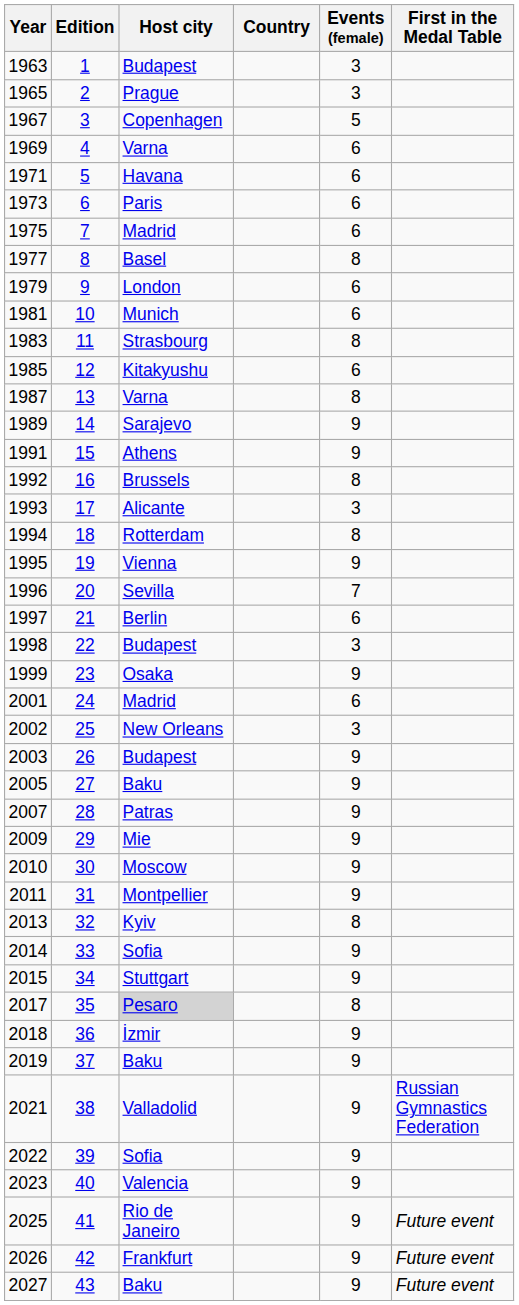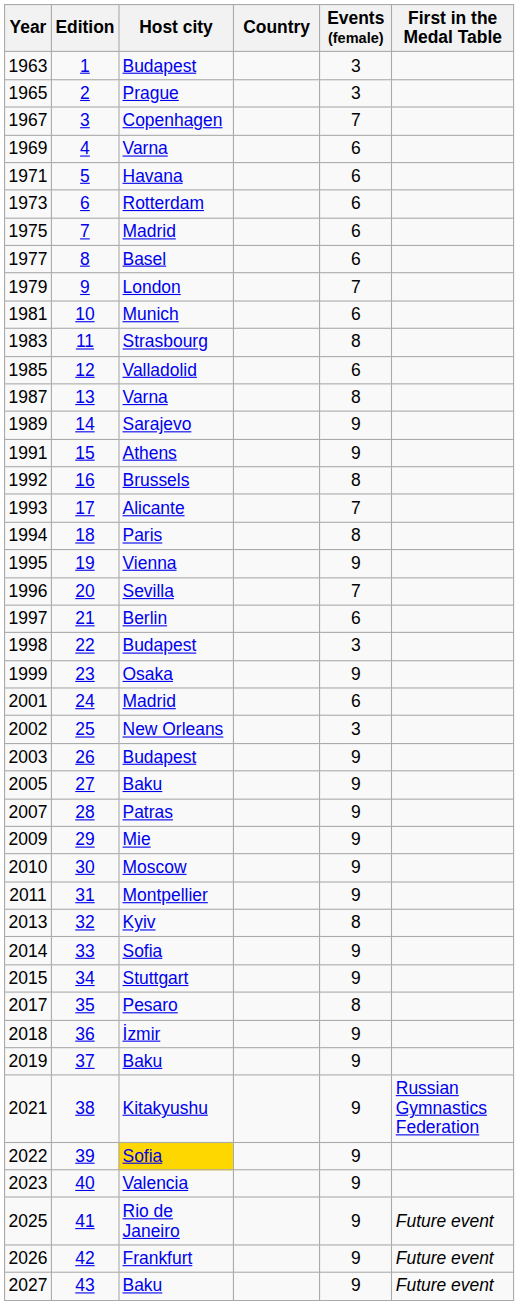 <table class="wikitable" style="border-collapse: collapse; width:75%;">
 <tr bgcolor="efefef">
 <th width=30>Year</th>
 <th width=30>Edition</th>
 <th width=140>Host city</th>
 <th width=140>Country</th>
 <th width=100>Events<small><br>(female)</small></th>
 <th width=240>First in the Medal Table</th>
 </tr>
 <tr>
 <td align=center>1963</td>
 <td align=center><a href='#'>1</a></td>
 <td><a href='#'>Budapest</a></td>
 <td></td>
 <td align=center>3</td>
 <td></td>
 </tr>
 <tr>
 <td align=center>1965</td>
 <td align=center><a href='#'>2</a></td>
 <td><a href='#'>Prague</a></td>
 <td></td>
 <td align=center>3</td>
 <td></td>
 </tr>
 <tr>
 <td align=center>1967</td>
 <td align=center><a href='#'>3</a></td>
 <td><a href='#'>Copenhagen</a></td>
 <td></td>
-<td align=center>5</td>
+<td align=center>7</td>
 <td></td>
 </tr>
 <tr>
 <td align=center>1969</td>
 <td align=center><a href='#'>4</a></td>
 <td><a href='#'>Varna</a></td>
 <td></td>
 <td align=center>6</td>
 <td></td>
 </tr>
 <tr>
 <td align=center>1971</td>
 <td align=center><a href='#'>5</a></td>
 <td><a href='#'>Havana</a></td>
 <td></td>
 <td align=center>6</td>
 <td></td>
 </tr>
 <tr>
 <td align=center>1973</td>
 <td align=center><a href='#'>6</a></td>
-<td><a href='#'>Paris</a></td>
+<td><a href='#'>Rotterdam</a></td>
 <td></td>
 <td align=center>6</td>
 <td></td>
 </tr>
 <tr>
 <td align=center>1975</td>
 <td align=center><a href='#'>7</a></td>
 <td><a href='#'>Madrid</a></td>
 <td></td>
 <td align=center>6</td>
 <td></td>
 </tr>
 <tr>
 <td align=center>1977</td>
 <td align=center><a href='#'>8</a></td>
 <td><a href='#'>Basel</a></td>
 <td></td>
-<td align=center>8</td>
+<td align=center>6</td>
 <td></td>
 </tr>
 <tr>
 <td align=center>1979</td>
 <td align=center><a href='#'>9</a></td>
 <td><a href='#'>London</a></td>
 <td></td>
-<td align=center>6</td>
+<td align=center>7</td>
 <td></td>
 </tr>
 <tr>
 <td align=center>1981</td>
 <td align=center><a href='#'>10</a></td>
 <td><a href='#'>Munich</a></td>
 <td></td>
 <td align=center>6</td>
 <td></td>
 </tr>
 <tr>
 <td align=center>1983</td>
 <td align=center><a href='#'>11</a></td>
 <td><a href='#'>Strasbourg</a></td>
 <td></td>
 <td align=center>8</td>
 <td></td>
 </tr>
 <tr>
 <td align=center>1985</td>
 <td align=center><a href='#'>12</a></td>
-<td><a href='#'>Kitakyushu</a></td>
+<td><a href='#'>Valladolid</a></td>
 <td></td>
 <td align=center>6</td>
 <td></td>
 </tr>
 <tr>
 <td align=center>1987</td>
 <td align=center><a href='#'>13</a></td>
 <td><a href='#'>Varna</a></td>
 <td></td>
 <td align=center>8</td>
 <td></td>
 </tr>
 <tr>
 <td align=center>1989</td>
 <td align=center><a href='#'>14</a></td>
 <td><a href='#'>Sarajevo</a></td>
 <td></td>
 <td align=center>9</td>
 <td></td>
 </tr>
 <tr>
 <td align=center>1991</td>
 <td align=center><a href='#'>15</a></td>
 <td><a href='#'>Athens</a></td>
 <td></td>
 <td align=center>9</td>
 <td></td>
 </tr>
 <tr>
 <td align=center>1992</td>
 <td align=center><a href='#'>16</a></td>
 <td><a href='#'>Brussels</a></td>
 <td></td>
 <td align=center>8</td>
 <td></td>
 </tr>
 <tr>
 <td align=center>1993</td>
 <td align=center><a href='#'>17</a></td>
 <td><a href='#'>Alicante</a></td>
 <td></td>
-<td align=center>3</td>
+<td align=center>7</td>
 <td></td>
 </tr>
 <tr>
 <td align=center>1994</td>
 <td align=center><a href='#'>18</a></td>
-<td><a href='#'>Rotterdam</a></td>
+<td><a href='#'>Paris</a></td>
 <td></td>
 <td align=center>8</td>
 <td></td>
 </tr>
 <tr>
 <td align=center>1995</td>
 <td align=center><a href='#'>19</a></td>
 <td><a href='#'>Vienna</a></td>
 <td></td>
 <td align=center>9</td>
 <td></td>
 </tr>
 <tr>
 <td align=center>1996</td>
 <td align=center><a href='#'>20</a></td>
 <td><a href='#'>Sevilla</a></td>
 <td></td>
 <td align=center>7</td>
 <td></td>
 </tr>
 <tr>
 <td align=center>1997</td>
 <td align=center><a href='#'>21</a></td>
 <td><a href='#'>Berlin</a></td>
 <td></td>
 <td align=center>6</td>
 <td></td>
 </tr>
 <tr>
 <td align=center>1998</td>
 <td align=center><a href='#'>22</a></td>
 <td><a href='#'>Budapest</a></td>
 <td></td>
 <td align=center>3</td>
 <td></td>
 </tr>
 <tr>
 <td align=center>1999</td>
 <td align=center><a href='#'>23</a></td>
 <td><a href='#'>Osaka</a></td>
 <td></td>
 <td align=center>9</td>
 <td></td>
 </tr>
 <tr>
 <td align=center>2001</td>
 <td align=center><a href='#'>24</a></td>
 <td><a href='#'>Madrid</a></td>
 <td></td>
 <td align=center>6</td>
 <td></td>
 </tr>
 <tr>
 <td align=center>2002</td>
 <td align=center><a href='#'>25</a></td>
 <td><a href='#'>New Orleans</a></td>
 <td></td>
 <td align=center>3</td>
 <td></td>
 </tr>
 <tr>
 <td align=center>2003</td>
 <td align=center><a href='#'>26</a></td>
 <td><a href='#'>Budapest</a></td>
 <td></td>
 <td align=center>9</td>
 <td></td>
 </tr>
 <tr>
 <td align=center>2005</td>
 <td align=center><a href='#'>27</a></td>
 <td><a href='#'>Baku</a></td>
 <td></td>
 <td align=center>9</td>
 <td></td>
 </tr>
 <tr>
 <td align=center>2007</td>
 <td align=center><a href='#'>28</a></td>
 <td><a href='#'>Patras</a></td>
 <td></td>
 <td align=center>9</td>
 <td></td>
 </tr>
 <tr>
 <td align=center>2009</td>
 <td align=center><a href='#'>29</a></td>
 <td><a href='#'>Mie</a></td>
 <td></td>
 <td align=center>9</td>
 <td></td>
 </tr>
 <tr>
 <td align=center>2010</td>
 <td align=center><a href='#'>30</a></td>
 <td><a href='#'>Moscow</a></td>
 <td></td>
 <td align=center>9</td>
 <td></td>
 </tr>
 <tr>
 <td align=center>2011</td>
 <td align=center><a href='#'>31</a></td>
 <td><a href='#'>Montpellier</a></td>
 <td></td>
 <td align=center>9</td>
 <td></td>
 </tr>
 <tr>
 <td align=center>2013</td>
 <td align=center><a href='#'>32</a></td>
 <td><a href='#'>Kyiv</a></td>
 <td></td>
 <td align=center>8</td>
 <td></td>
 </tr>
 <tr>
 <td align=center>2014</td>
 <td align=center><a href='#'>33</a></td>
 <td><a href='#'>Sofia</a></td>
 <td></td>
 <td align=center>9</td>
 <td></td>
 </tr>
 <tr>
 <td align=center>2015</td>
 <td align=center><a href='#'>34</a></td>
 <td><a href='#'>Stuttgart</a></td>
 <td></td>
 <td align=center>9</td>
 <td></td>
 </tr>
 <tr>
 <td align=center>2017</td>
 <td align=center><a href='#'>35</a></td>
-<td style="background: lightgrey;"><a href='#'>Pesaro</a></td>
+<td><a href='#'>Pesaro</a></td>
 <td></td>
 <td align=center>8</td>
 <td></td>
 </tr>
 <tr>
 <td align=center>2018</td>
 <td align=center><a href='#'>36</a></td>
 <td><a href='#'>İzmir</a></td>
 <td></td>
 <td align=center>9</td>
 <td></td>
 </tr>
 <tr>
 <td align=center>2019</td>
 <td align=center><a href='#'>37</a></td>
 <td><a href='#'>Baku</a></td>
 <td></td>
 <td align=center>9</td>
 <td></td>
 </tr>
 <tr>
 <td align=center>2021</td>
 <td align=center><a href='#'>38</a></td>
-<td><a href='#'>Valladolid</a></td>
+<td><a href='#'>Kitakyushu</a></td>
 <td></td>
 <td align=center>9</td>
 <td><a href='#'>Russian Gymnastics Federation</a></td>
 </tr>
 <tr>
 <td align=center>2022</td>
 <td align=center><a href='#'>39</a></td>
-<td><a href='#'>Sofia</a></td>
+<td style="background: gold;"><a href='#'>Sofia</a></td>
 <td></td>
 <td align=center>9</td>
 <td></td>
 </tr>
 <tr>
 <td align=center>2023</td>
 <td align=center><a href='#'>40</a></td>
 <td><a href='#'>Valencia</a></td>
 <td></td>
 <td align=center>9</td>
 <td></td>
 </tr>
 <tr>
 <td align=center>2025</td>
 <td align=center><a href='#'>41</a></td>
 <td><a href='#'>Rio de Janeiro</a></td>
 <td></td>
 <td align=center>9</td>
 <td><em>Future event</em></td>
 </tr>
 <tr>
 <td align=center>2026</td>
 <td align=center><a href='#'>42</a></td>
 <td><a href='#'>Frankfurt</a></td>
 <td></td>
 <td align=center>9</td>
 <td><em>Future event</em></td>
 </tr>
 <tr>
 <td align=center>2027</td>
 <td align=center><a href='#'>43</a></td>
 <td><a href='#'>Baku</a></td>
 <td></td>
 <td align=center>9</td>
 <td><em>Future event</em></td>
 </tr>
 </table>
